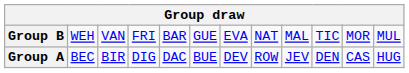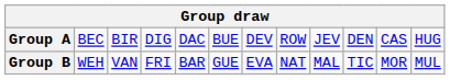 <table class="wikitable" style="text-align:center; font-size:85%">
 <tr>
 <th colspan="12">Group draw</th>
+</tr>
+<tr>
+<th>Group A</th>
+<td> <a href='#'>BEC</a></td>
+<td> <a href='#'>BIR</a></td>
+<td> <a href='#'>DIG</a></td>
+<td> <a href='#'>DAC</a></td>
+<td> <a href='#'>BUE</a></td>
+<td> <a href='#'>DEV</a></td>
+<td> <a href='#'>ROW</a></td>
+<td> <a href='#'>JEV</a></td>
+<td> <a href='#'>DEN</a></td>
+<td> <a href='#'>CAS</a></td>
+<td> <a href='#'>HUG</a></td>
 </tr>
 <tr>
 <th>Group B</th>
 <td> <a href='#'>WEH</a></td>
 <td> <a href='#'>VAN</a></td>
 <td> <a href='#'>FRI</a></td>
 <td> <a href='#'>BAR</a></td>
 <td> <a href='#'>GUE</a></td>
 <td> <a href='#'>EVA</a></td>
 <td> <a href='#'>NAT</a></td>
 <td> <a href='#'>MAL</a></td>
 <td> <a href='#'>TIC</a></td>
 <td> <a href='#'>MOR</a></td>
 <td> <a href='#'>MUL</a></td>
 </tr>
-<tr>
-<th>Group A</th>
-<td> <a href='#'>BEC</a></td>
-<td> <a href='#'>BIR</a></td>
-<td> <a href='#'>DIG</a></td>
-<td> <a href='#'>DAC</a></td>
-<td> <a href='#'>BUE</a></td>
-<td> <a href='#'>DEV</a></td>
-<td> <a href='#'>ROW</a></td>
-<td> <a href='#'>JEV</a></td>
-<td> <a href='#'>DEN</a></td>
-<td> <a href='#'>CAS</a></td>
-<td> <a href='#'>HUG</a></td>
-</tr>
 </table>
